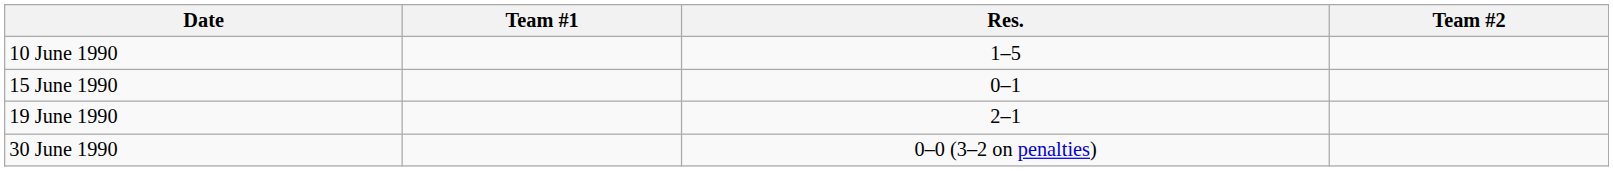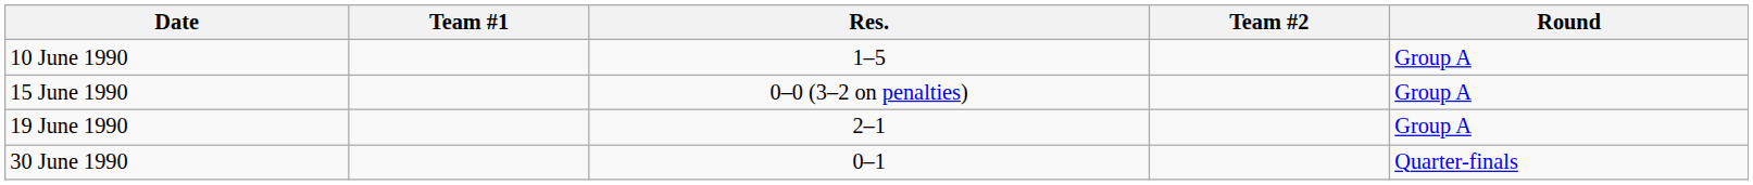 <table width="100%" class="wikitable sortable" style="text-align:left">
 <tr>
 <th>Date</th>
 <th>Team #1</th>
 <th>Res.</th>
 <th>Team #2</th>
+<th>Round</th>
 </tr>
 <tr>
 <td>10 June 1990</td>
 <td></td>
 <td style="text-align:center">1–5</td>
 <td></td>
+<td><a href='#'>Group A</a></td>
 </tr>
 <tr>
 <td>15 June 1990</td>
 <td></td>
-<td style="text-align:center">0–1</td>
+<td style="text-align:center">0–0 (3–2 on <a href='#'>penalties</a>)</td>
 <td></td>
+<td><a href='#'>Group A</a></td>
 </tr>
 <tr>
 <td>19 June 1990</td>
 <td></td>
 <td style="text-align:center">2–1</td>
 <td></td>
+<td><a href='#'>Group A</a></td>
 </tr>
 <tr>
 <td>30 June 1990</td>
 <td></td>
-<td style="text-align:center">0–0 (3–2 on <a href='#'>penalties</a>)</td>
+<td style="text-align:center">0–1</td>
 <td></td>
+<td><a href='#'>Quarter-finals</a></td>
 </tr>
 </table>
